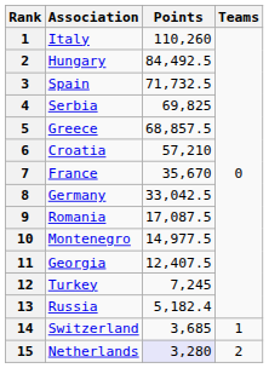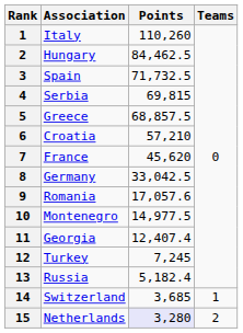 <table class="wikitable">
 <tr>
 <th>Rank</th>
 <th>Association</th>
 <th>Points</th>
 <th>Teams</th>
 </tr>
 <tr>
 <th>1</th>
 <td> <a href='#'>Italy</a></td>
 <td align=right>110,260</td>
 <td align=center rowspan=13>0</td>
 </tr>
 <tr>
 <th>2</th>
 <td> <a href='#'>Hungary</a></td>
-<td align=right>84,492.5</td>
+<td align=right>84,462.5</td>
 </tr>
 <tr>
 <th>3</th>
 <td> <a href='#'>Spain</a></td>
 <td align=right>71,732.5</td>
 </tr>
 <tr>
 <th>4</th>
 <td> <a href='#'>Serbia</a></td>
-<td align=right>69,825</td>
+<td align=right>69,815</td>
 </tr>
 <tr>
 <th>5</th>
 <td> <a href='#'>Greece</a></td>
 <td align=right>68,857.5</td>
 </tr>
 <tr>
 <th>6</th>
 <td> <a href='#'>Croatia</a></td>
 <td align="right">57,210</td>
 </tr>
 <tr>
 <th>7</th>
 <td> <a href='#'>France</a></td>
-<td align="right">35,670</td>
+<td align="right">45,620</td>
 </tr>
 <tr>
 <th>8</th>
 <td> <a href='#'>Germany</a></td>
 <td align="right">33,042.5</td>
 </tr>
 <tr>
 <th>9</th>
 <td> <a href='#'>Romania</a></td>
-<td align="right">17,087.5</td>
+<td align="right">17,057.6</td>
 </tr>
 <tr>
 <th>10</th>
 <td> <a href='#'>Montenegro</a></td>
 <td align="right">14,977.5</td>
 </tr>
 <tr>
 <th>11</th>
 <td> <a href='#'>Georgia</a></td>
-<td align="right">12,407.5</td>
+<td align="right">12,407.4</td>
 </tr>
 <tr>
 <th>12</th>
 <td> <a href='#'>Turkey</a></td>
 <td align="right">7,245</td>
 </tr>
 <tr>
 <th>13</th>
 <td> <a href='#'>Russia</a></td>
 <td align="right">5,182.4</td>
 </tr>
 <tr>
 <th>14</th>
 <td> <a href='#'>Switzerland</a></td>
 <td align=right>3,685</td>
 <td rowspan="1" align="center">1</td>
 </tr>
 <tr>
 <th>15</th>
 <td> <a href='#'>Netherlands</a></td>
 <td align=right style="background: lavender;">3,280</td>
 <td rowspan="1" align="center">2</td>
 </tr>
 </table>
